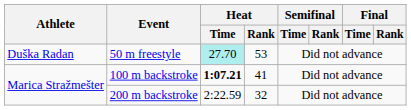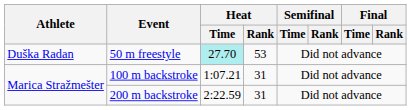 <table class=wikitable style="font-size:90%">
 <tr>
 <th rowspan="2">Athlete</th>
 <th rowspan="2">Event</th>
 <th colspan="2">Heat</th>
 <th colspan="2">Semifinal</th>
 <th colspan="2">Final</th>
 </tr>
 <tr style="font-size:95%">
 <th>Time</th>
 <th>Rank</th>
 <th>Time</th>
 <th>Rank</th>
 <th>Time</th>
 <th>Rank</th>
 </tr>
 <tr align=center>
 <td align=left><a href='#'>Duška Radan</a></td>
 <td align=left><a href='#'>50 m freestyle</a></td>
 <td style="background: paleturquoise;">27.70</td>
 <td>53</td>
 <td colspan=6>Did not advance</td>
 </tr>
 <tr align=center>
 <td align=left rowspan=2><a href='#'>Marica Stražmešter</a></td>
 <td align=left><a href='#'>100 m backstroke</a></td>
-<td><strong>1:07.21</strong></td>
-<td>41</td>
+<td>1:07.21</td>
+<td>31</td>
 <td colspan=6>Did not advance</td>
 </tr>
 <tr align=center>
 <td align=left><a href='#'>200 m backstroke</a></td>
 <td>2:22.59</td>
-<td>32</td>
+<td>31</td>
 <td colspan=6>Did not advance</td>
 </tr>
 </table>
